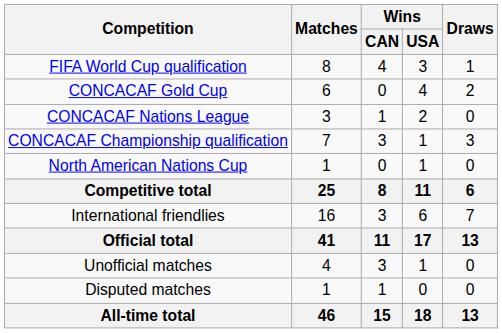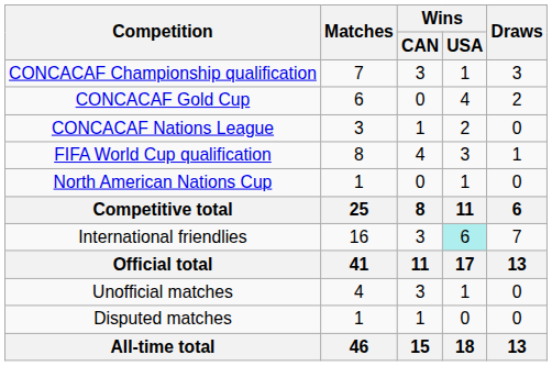 <table class="wikitable sortable" style="text-align:center;">
 <tr>
 <th rowspan="2">Competition</th>
 <th rowspan="2">Matches</th>
 <th colspan="2">Wins</th>
 <th rowspan="2">Draws</th>
 </tr>
 <tr>
 <th>CAN</th>
 <th>USA</th>
 </tr>
 <tr>
-<td><a href='#'>FIFA World Cup qualification</a></td>
-<td>8</td>
-<td>4</td>
+<td><a href='#'>CONCACAF Championship qualification</a></td>
+<td>7</td>
 <td>3</td>
 <td>1</td>
+<td>3</td>
 </tr>
 <tr>
 <td><a href='#'>CONCACAF Gold Cup</a></td>
 <td>6</td>
 <td>0</td>
 <td>4</td>
 <td>2</td>
 </tr>
 <tr>
 <td><a href='#'>CONCACAF Nations League</a></td>
 <td>3</td>
 <td>1</td>
 <td>2</td>
 <td>0</td>
 </tr>
 <tr>
-<td><a href='#'>CONCACAF Championship qualification</a></td>
-<td>7</td>
+<td><a href='#'>FIFA World Cup qualification</a></td>
+<td>8</td>
+<td>4</td>
 <td>3</td>
 <td>1</td>
-<td>3</td>
 </tr>
 <tr>
 <td><a href='#'>North American Nations Cup</a></td>
 <td>1</td>
 <td>0</td>
 <td>1</td>
 <td>0</td>
 </tr>
 <tr>
 <th>Competitive total</th>
 <th>25</th>
 <th>8</th>
 <th>11</th>
 <th>6</th>
 </tr>
 <tr>
 <td>International friendlies</td>
 <td>16</td>
 <td>3</td>
-<td>6</td>
+<td style="background: paleturquoise;">6</td>
 <td>7</td>
 </tr>
 <tr>
 <th>Official total</th>
 <th>41</th>
 <th>11</th>
 <th>17</th>
 <th>13</th>
 </tr>
 <tr>
 <td>Unofficial matches</td>
 <td>4</td>
 <td>3</td>
 <td>1</td>
 <td>0</td>
 </tr>
 <tr>
 <td>Disputed matches</td>
 <td>1</td>
 <td>1</td>
 <td>0</td>
 <td>0</td>
 </tr>
 <tr>
 <th>All-time total</th>
 <th>46</th>
 <th>15</th>
 <th>18</th>
 <th>13</th>
 </tr>
 </table>
